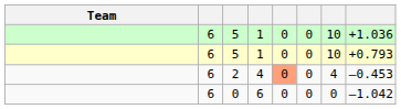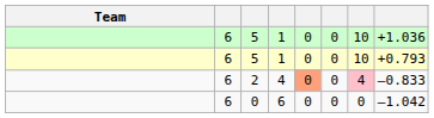 <table class="wikitable" style="text-align:center">
 <tr>
 <th width=200>Team</th>
 <th width=20></th>
 <th width=20></th>
 <th width=20></th>
 <th width=20></th>
 <th width=20></th>
 <th width=20></th>
 <th width=45></th>
 </tr>
 <tr style="background:#cfc;">
 <td align="left"></td>
 <td>6</td>
 <td>5</td>
 <td>1</td>
 <td>0</td>
 <td>0</td>
 <td>10</td>
 <td>+1.036</td>
 </tr>
 <tr style="background:#ffc;">
 <td align="left"></td>
 <td>6</td>
 <td>5</td>
 <td>1</td>
 <td>0</td>
 <td>0</td>
 <td>10</td>
 <td>+0.793</td>
 </tr>
 <tr>
 <td align="left"></td>
 <td>6</td>
 <td>2</td>
 <td>4</td>
 <td style="background: lightsalmon;">0</td>
 <td>0</td>
-<td>4</td>
-<td>–0.453</td>
+<td style="background: pink;">4</td>
+<td>–0.833</td>
 </tr>
 <tr>
 <td align="left"></td>
 <td>6</td>
 <td>0</td>
 <td>6</td>
 <td>0</td>
 <td>0</td>
 <td>0</td>
 <td>–1.042</td>
 </tr>
 </table>
